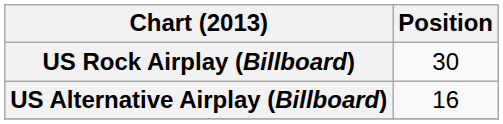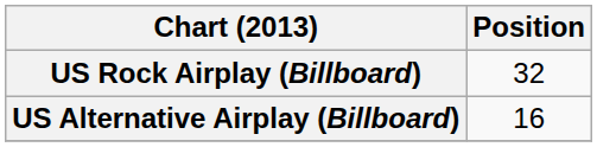 <table class="wikitable plainrowheaders sortable" style="text-align:center;">
 <tr>
 <th>Chart (2013)</th>
 <th>Position</th>
 </tr>
 <tr>
 <th scope="row">US Rock Airplay (<em>Billboard</em>)</th>
-<td style="text-align:center;">30</td>
+<td style="text-align:center;">32</td>
 </tr>
 <tr>
 <th scope="row">US Alternative Airplay (<em>Billboard</em>)</th>
 <td style="text-align:center;">16</td>
 </tr>
 <tr>
 </tr>
 </table>
